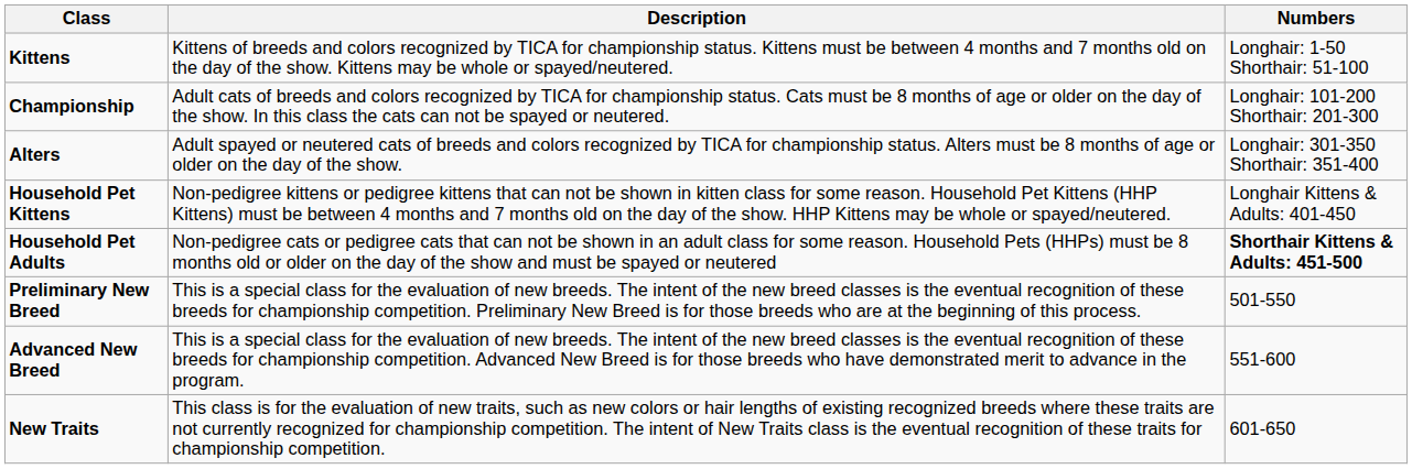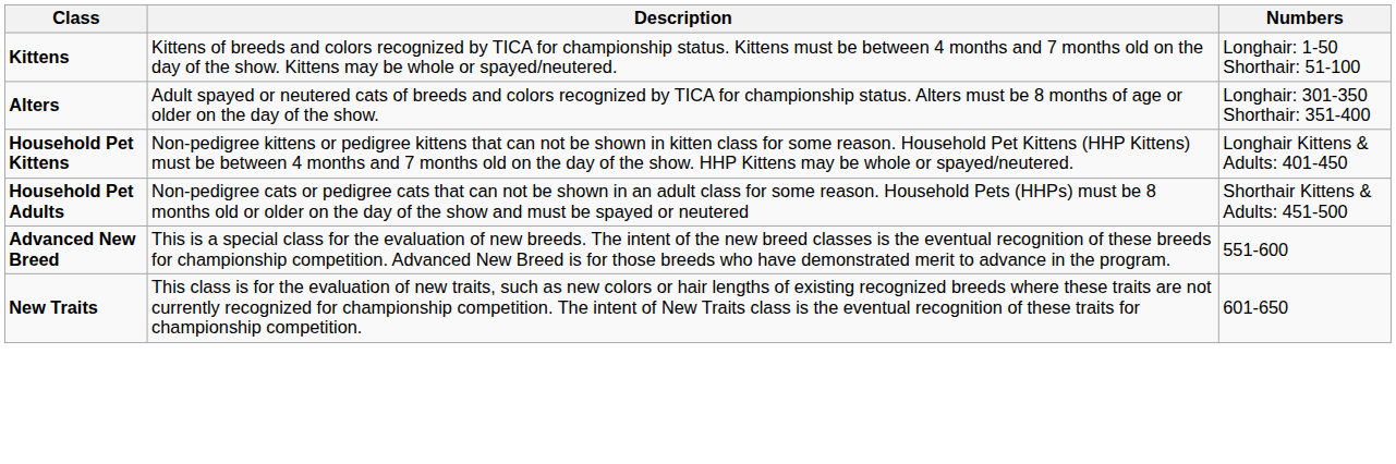 <table class="wikitable">
 <tr>
 <th>Class</th>
 <th>Description</th>
 <th>Numbers</th>
 </tr>
 <tr>
 <td><strong>Kittens</strong></td>
 <td>Kittens of breeds and colors recognized by TICA for championship status. Kittens must be between 4 months and 7 months old on the day of the show. Kittens may be whole or spayed/neutered.</td>
 <td>Longhair: 1-50<br>Shorthair: 51-100</td>
-</tr>
-<tr>
-<td><strong>Championship</strong></td>
-<td>Adult cats of breeds and colors recognized by TICA for championship status. Cats must be 8 months of age or older on the day of the show. In this class the cats can not be spayed or neutered.</td>
-<td>Longhair: 101-200<br>Shorthair: 201-300</td>
 </tr>
 <tr>
 <td><strong>Alters</strong></td>
 <td>Adult spayed or neutered cats of breeds and colors recognized by TICA for championship status. Alters must be 8 months of age or older on the day of the show.</td>
 <td>Longhair: 301-350<br>Shorthair: 351-400</td>
 </tr>
 <tr>
 <td><strong>Household Pet Kittens</strong></td>
 <td>Non-pedigree kittens or pedigree kittens that can not be shown in kitten class for some reason. Household Pet Kittens (HHP Kittens) must be between 4 months and 7 months old on the day of the show. HHP Kittens may be whole or spayed/neutered.</td>
 <td>Longhair Kittens & Adults: 401-450</td>
 </tr>
 <tr>
 <td><strong>Household Pet Adults</strong></td>
 <td>Non-pedigree cats or pedigree cats that can not be shown in an adult class for some reason. Household Pets (HHPs) must be 8 months old or older on the day of the show and must be spayed or neutered</td>
-<td><strong>Shorthair Kittens & Adults: 451-500</strong></td>
-</tr>
-<tr>
-<td><strong>Preliminary New Breed</strong></td>
-<td>This is a special class for the evaluation of new breeds. The intent of the new breed classes is the eventual recognition of these breeds for championship competition. Preliminary New Breed is for those breeds who are at the beginning of this process.</td>
-<td>501-550</td>
+<td>Shorthair Kittens & Adults: 451-500</td>
 </tr>
 <tr>
 <td><strong>Advanced New Breed</strong></td>
 <td>This is a special class for the evaluation of new breeds. The intent of the new breed classes is the eventual recognition of these breeds for championship competition. Advanced New Breed is for those breeds who have demonstrated merit to advance in the program.</td>
 <td>551-600</td>
 </tr>
 <tr>
 <td><strong>New Traits</strong></td>
 <td>This class is for the evaluation of new traits, such as new colors or hair lengths of existing recognized breeds where these traits are not currently recognized for championship competition. The intent of New Traits class is the eventual recognition of these traits for championship competition.</td>
 <td>601-650</td>
 </tr>
 </table>
